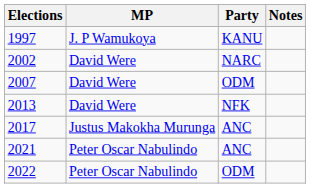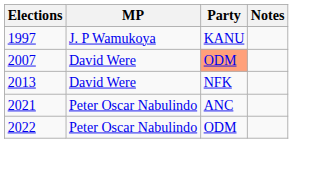 <table class="wikitable">
 <tr>
 <th>Elections</th>
 <th>MP </th>
 <th>Party</th>
 <th>Notes</th>
 </tr>
 <tr>
 <td><a href='#'>1997</a></td>
 <td><a href='#'>J. P Wamukoya</a></td>
 <td><a href='#'>KANU</a></td>
 <td></td>
 </tr>
 <tr>
-<td><a href='#'>2002</a></td>
-<td><a href='#'>David Were</a></td>
-<td><a href='#'>NARC</a></td>
-<td></td>
-</tr>
-<tr>
 <td><a href='#'>2007</a></td>
 <td><a href='#'>David Were</a></td>
-<td><a href='#'>ODM</a></td>
+<td style="background: lightsalmon;"><a href='#'>ODM</a></td>
 <td></td>
 </tr>
 <tr>
 <td><a href='#'>2013</a></td>
 <td><a href='#'>David Were</a></td>
 <td><a href='#'>NFK</a></td>
-<td></td>
-</tr>
-<tr>
-<td><a href='#'>2017</a></td>
-<td><a href='#'>Justus Makokha Murunga</a></td>
-<td><a href='#'>ANC</a></td>
 <td></td>
 </tr>
 <tr>
 <td><a href='#'>2021</a></td>
 <td><a href='#'>Peter Oscar Nabulindo</a></td>
 <td><a href='#'>ANC</a></td>
 <td></td>
 </tr>
 <tr>
 <td><a href='#'>2022</a></td>
 <td><a href='#'>Peter Oscar Nabulindo</a></td>
 <td><a href='#'>ODM</a></td>
 <td></td>
 </tr>
 </table>
